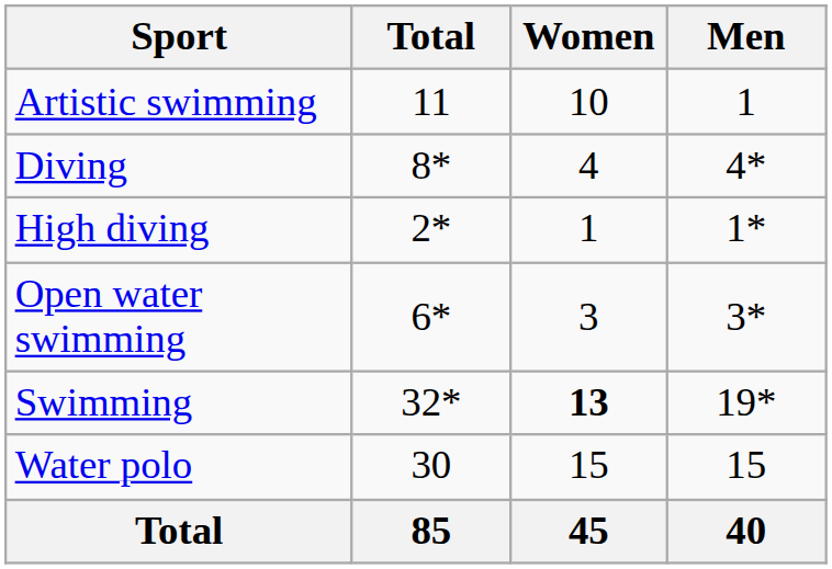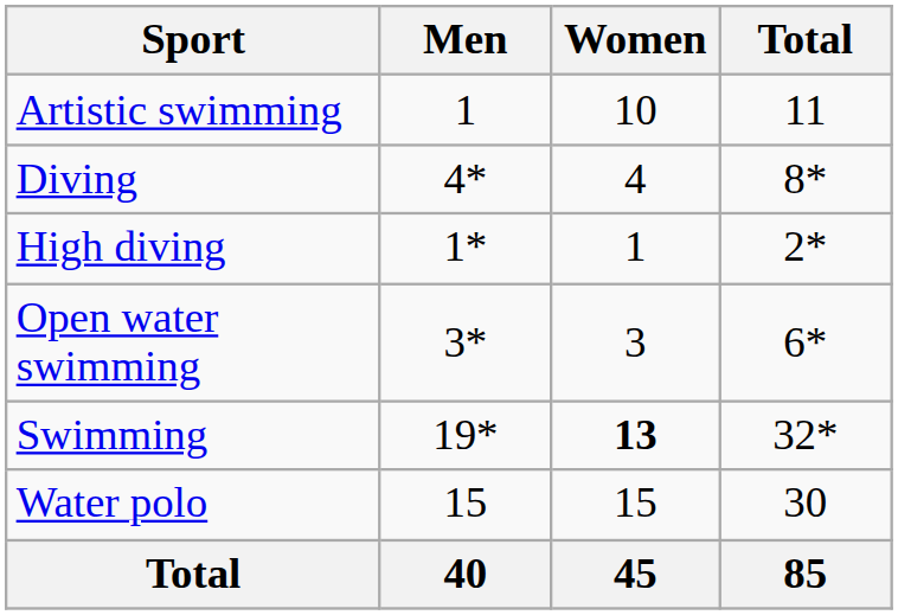 <table class="wikitable sortable" style="text-align:center;">
 <tr>
 <th width=130>Sport</th>
+<th width=55>Men</th>
+<th width=55>Women</th>
 <th width=55>Total</th>
-<th width=55>Women</th>
-<th width=55>Men</th>
 </tr>
 <tr>
 <td align=left><a href='#'>Artistic swimming</a></td>
+<td>1</td>
+<td>10</td>
 <td>11</td>
-<td>10</td>
-<td>1</td>
 </tr>
 <tr>
 <td align=left><a href='#'>Diving</a></td>
+<td>4*</td>
+<td>4</td>
 <td>8*</td>
-<td>4</td>
-<td>4*</td>
 </tr>
 <tr>
 <td align=left><a href='#'>High diving</a></td>
+<td>1*</td>
+<td>1</td>
 <td>2*</td>
-<td>1</td>
-<td>1*</td>
 </tr>
 <tr>
 <td align=left><a href='#'>Open water swimming</a></td>
+<td>3*</td>
+<td>3</td>
 <td>6*</td>
-<td>3</td>
-<td>3*</td>
 </tr>
 <tr>
 <td align=left><a href='#'>Swimming</a></td>
+<td>19*</td>
+<td><strong>13</strong></td>
 <td>32*</td>
-<td><strong>13</strong></td>
-<td>19*</td>
 </tr>
 <tr>
 <td align=left><a href='#'>Water polo</a></td>
-<td>30</td>
 <td>15</td>
 <td>15</td>
+<td>30</td>
 </tr>
 <tr>
 <th>Total</th>
+<th>40</th>
+<th>45</th>
 <th><strong>85</strong></th>
-<th>45</th>
-<th>40</th>
 </tr>
 </table>
